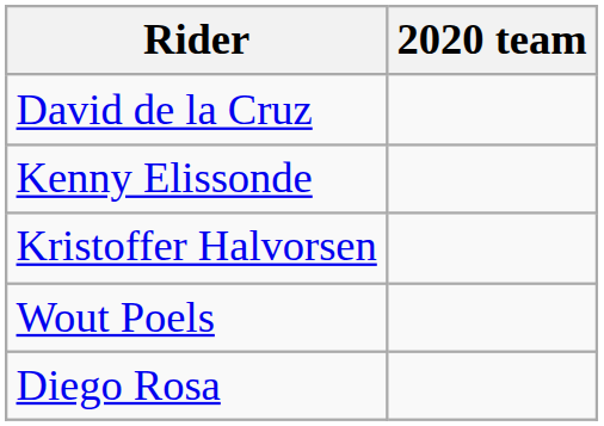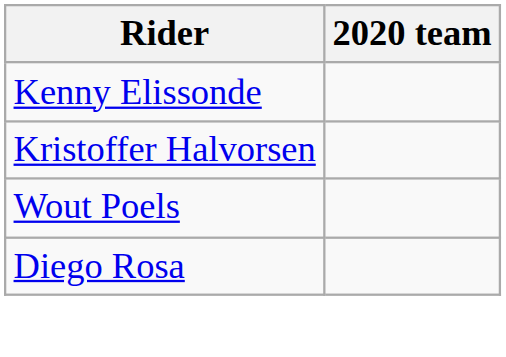 <table class="wikitable">
 <tr>
 <th>Rider</th>
 <th>2020 team</th>
-</tr>
-<tr>
-<td><a href='#'>David de la Cruz</a></td>
-<td></td>
 </tr>
 <tr>
 <td><a href='#'>Kenny Elissonde</a></td>
 <td></td>
 </tr>
 <tr>
 <td><a href='#'>Kristoffer Halvorsen</a></td>
 <td></td>
 </tr>
 <tr>
 <td><a href='#'>Wout Poels</a></td>
 <td></td>
 </tr>
 <tr>
 <td><a href='#'>Diego Rosa</a></td>
 <td></td>
 </tr>
 </table>
